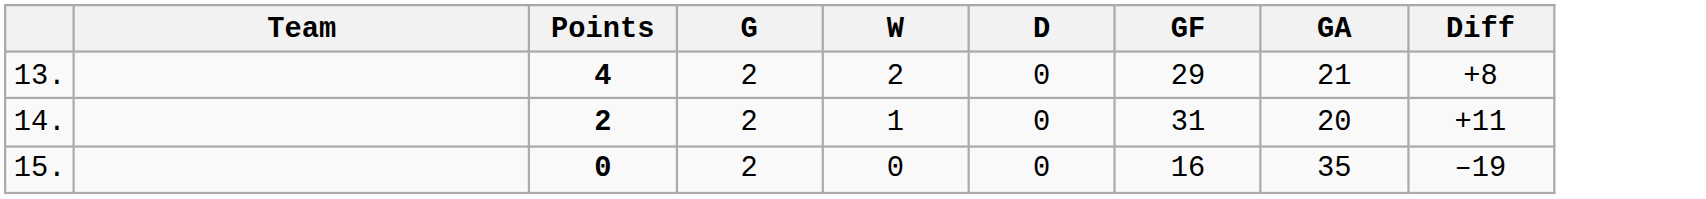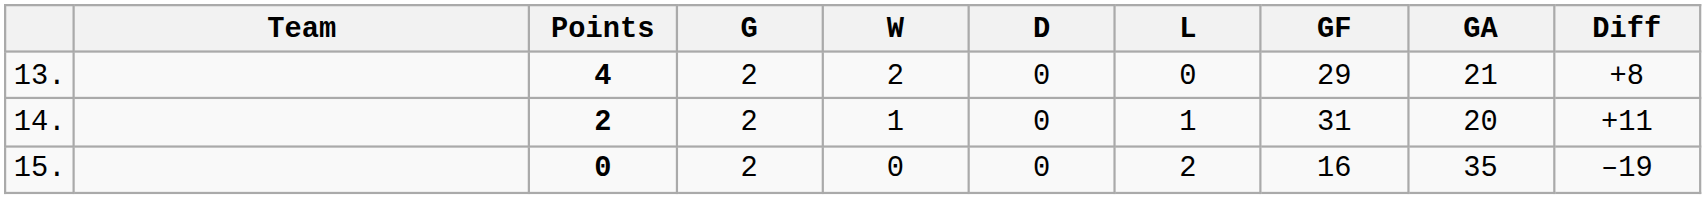 <table class=wikitable style="text-align:center">
 <tr bgcolor="#DCDCDC">
 <th width="25"></th>
 <th width="200">Team</th>
 <th width="60">Points</th>
 <th width="60">G</th>
 <th width="60">W</th>
 <th width="60">D</th>
+<th width="60">L</th>
 <th width="60">GF</th>
 <th width="60">GA</th>
 <th width="60">Diff</th>
 </tr>
 <tr>
 <td>13.</td>
 <td align=left></td>
 <td><strong>4</strong></td>
 <td>2</td>
 <td>2</td>
+<td>0</td>
 <td>0</td>
 <td>29</td>
 <td>21</td>
 <td>+8</td>
 </tr>
 <tr>
 <td>14.</td>
 <td align=left></td>
 <td><strong>2</strong></td>
 <td>2</td>
 <td>1</td>
 <td>0</td>
+<td>1</td>
 <td>31</td>
 <td>20</td>
 <td>+11</td>
 </tr>
 <tr>
 <td>15.</td>
 <td align=left></td>
 <td><strong>0</strong></td>
 <td>2</td>
 <td>0</td>
 <td>0</td>
+<td>2</td>
 <td>16</td>
 <td>35</td>
 <td>–19</td>
 </tr>
 </table>
